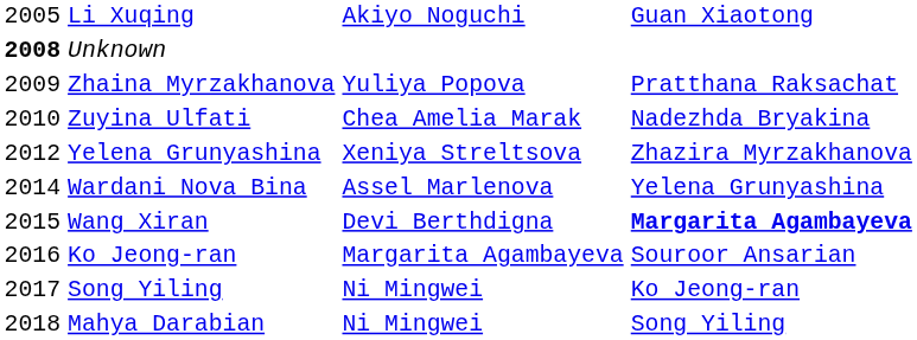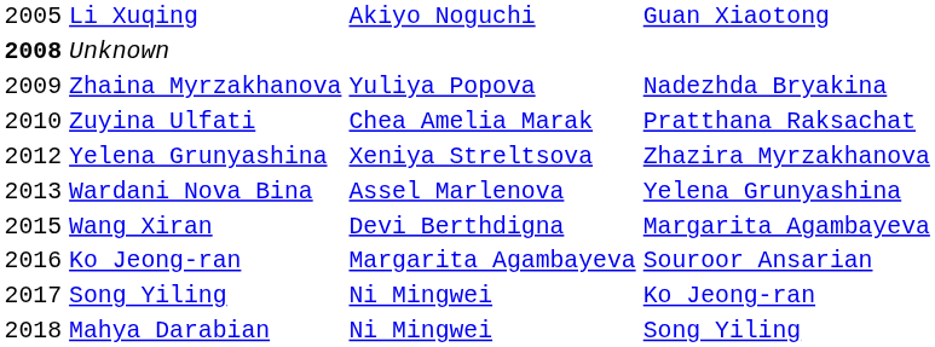 <table>
 <tr>
 <td align="center">2005</td>
 <td> <a href='#'>Li Xuqing</a></td>
 <td> <a href='#'>Akiyo Noguchi</a></td>
 <td> <a href='#'>Guan Xiaotong</a></td>
 </tr>
 <tr>
 <td align="center"><strong>2008</strong></td>
 <td colspan=3><em>Unknown</em></td>
 </tr>
 <tr>
 <td align="center">2009</td>
 <td> <a href='#'>Zhaina Myrzakhanova</a></td>
 <td> <a href='#'>Yuliya Popova</a></td>
-<td> <a href='#'>Pratthana Raksachat</a></td>
+<td> <a href='#'>Nadezhda Bryakina</a></td>
 </tr>
 <tr>
 <td align="center">2010</td>
 <td> <a href='#'>Zuyina Ulfati</a></td>
 <td> <a href='#'>Chea Amelia Marak</a></td>
-<td> <a href='#'>Nadezhda Bryakina</a></td>
+<td> <a href='#'>Pratthana Raksachat</a></td>
 </tr>
 <tr>
 <td align="center">2012</td>
 <td> <a href='#'>Yelena Grunyashina</a></td>
 <td> <a href='#'>Xeniya Streltsova</a></td>
 <td> <a href='#'>Zhazira Myrzakhanova</a></td>
 </tr>
 <tr>
-<td align="center">2014</td>
+<td align="center">2013</td>
 <td> <a href='#'>Wardani Nova Bina</a></td>
 <td> <a href='#'>Assel Marlenova</a></td>
 <td> <a href='#'>Yelena Grunyashina</a></td>
 </tr>
 <tr>
 <td align="center">2015</td>
 <td> <a href='#'>Wang Xiran</a></td>
 <td> <a href='#'>Devi Berthdigna</a></td>
-<td><strong> <a href='#'>Margarita Agambayeva</a></strong></td>
+<td> <a href='#'>Margarita Agambayeva</a></td>
 </tr>
 <tr>
 <td align="center">2016</td>
 <td> <a href='#'>Ko Jeong-ran</a></td>
 <td> <a href='#'>Margarita Agambayeva</a></td>
 <td> <a href='#'>Souroor Ansarian</a></td>
 </tr>
 <tr>
 <td align="center">2017</td>
 <td> <a href='#'>Song Yiling</a></td>
 <td> <a href='#'>Ni Mingwei</a></td>
 <td> <a href='#'>Ko Jeong-ran</a></td>
 </tr>
 <tr>
 <td align="center">2018</td>
 <td> <a href='#'>Mahya Darabian</a></td>
 <td> <a href='#'>Ni Mingwei</a></td>
 <td> <a href='#'>Song Yiling</a></td>
 </tr>
 </table>
